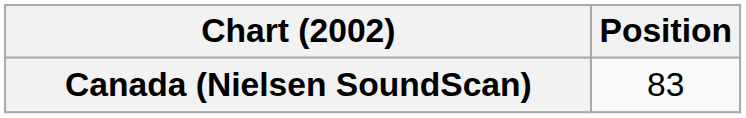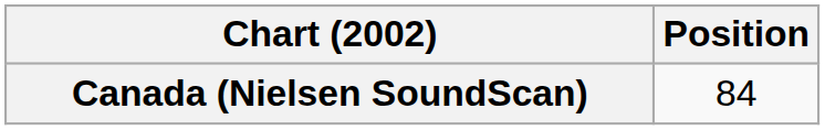 <table class="wikitable plainrowheaders" style="text-align:center">
 <tr>
 <th scope="col" style="width:17em;">Chart (2002)</th>
 <th scope="col">Position</th>
 </tr>
 <tr>
 <th scope="row">Canada (Nielsen SoundScan)</th>
-<td>83</td>
+<td>84</td>
 </tr>
 </table>
